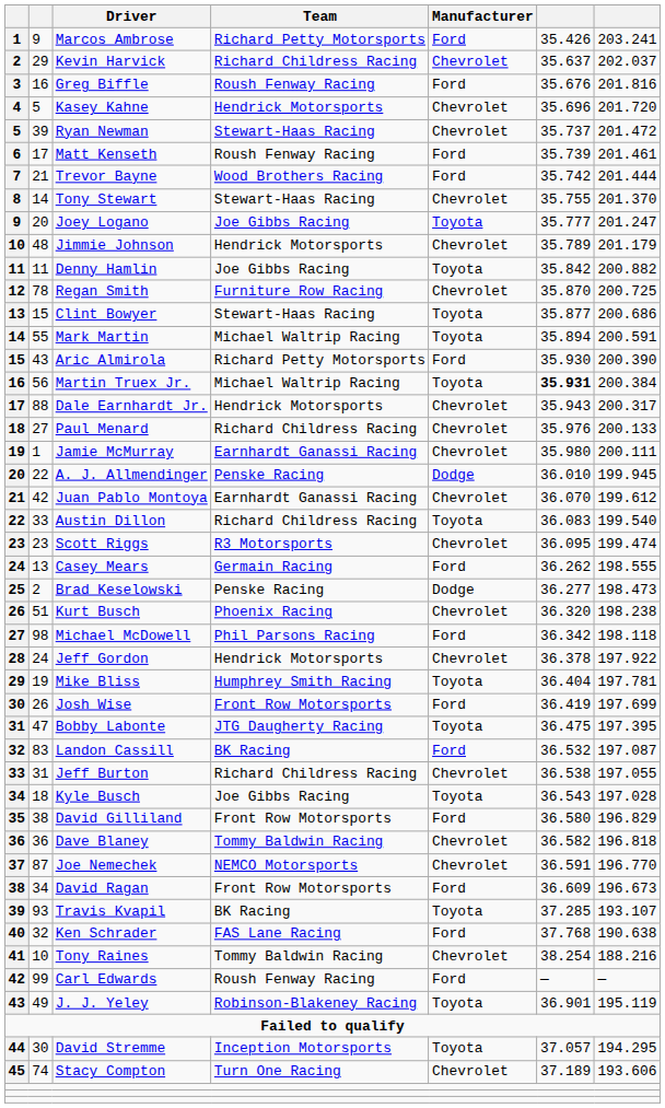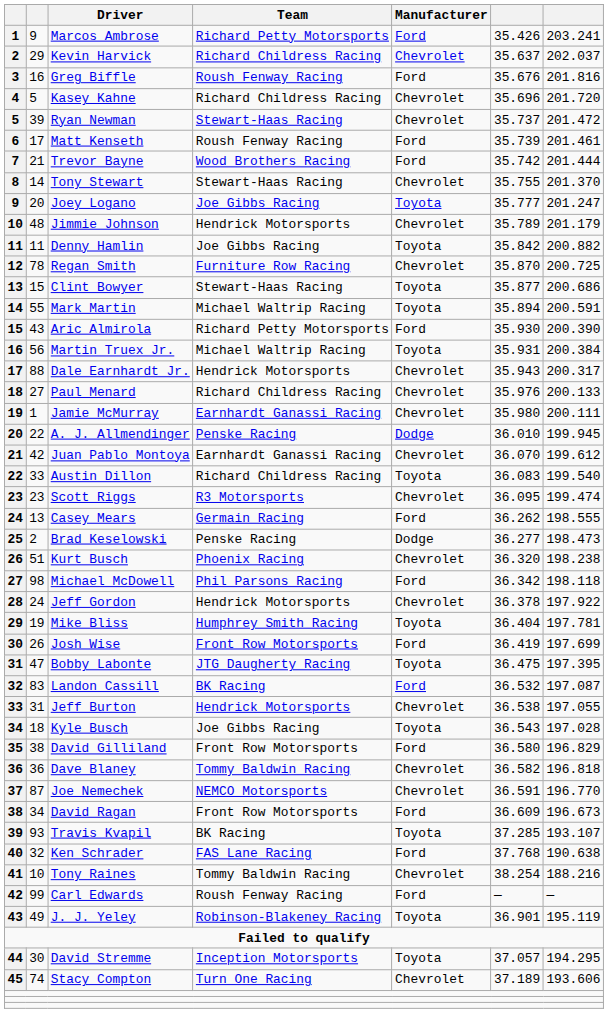 <table class="wikitable">
 <tr>
 </tr>
 <tr>
 <th scope="col"></th>
 <th scope="col"></th>
 <th scope="col">Driver</th>
 <th scope="col">Team</th>
 <th scope="col">Manufacturer</th>
 <th scope="col"></th>
 <th scope="col"></th>
 </tr>
 <tr>
 <th scope="row">1</th>
 <td>9</td>
 <td><a href='#'>Marcos Ambrose</a></td>
 <td><a href='#'>Richard Petty Motorsports</a></td>
 <td><a href='#'>Ford</a></td>
 <td>35.426</td>
 <td>203.241</td>
 </tr>
 <tr>
 <th scope="row">2</th>
 <td>29</td>
 <td><a href='#'>Kevin Harvick</a></td>
 <td><a href='#'>Richard Childress Racing</a></td>
 <td><a href='#'>Chevrolet</a></td>
 <td>35.637</td>
 <td>202.037</td>
 </tr>
 <tr>
 <th scope="row">3</th>
 <td>16</td>
 <td><a href='#'>Greg Biffle</a></td>
 <td><a href='#'>Roush Fenway Racing</a></td>
 <td>Ford</td>
 <td>35.676</td>
 <td>201.816</td>
 </tr>
 <tr>
 <th scope="row">4</th>
 <td>5</td>
 <td><a href='#'>Kasey Kahne</a></td>
-<td><a href='#'>Hendrick Motorsports</a></td>
+<td>Richard Childress Racing</td>
 <td>Chevrolet</td>
 <td>35.696</td>
 <td>201.720</td>
 </tr>
 <tr>
 <th scope="row">5</th>
 <td>39</td>
 <td><a href='#'>Ryan Newman</a></td>
 <td><a href='#'>Stewart-Haas Racing</a></td>
 <td>Chevrolet</td>
 <td>35.737</td>
 <td>201.472</td>
 </tr>
 <tr>
 <th scope="row">6</th>
 <td>17</td>
 <td><a href='#'>Matt Kenseth</a></td>
 <td>Roush Fenway Racing</td>
 <td>Ford</td>
 <td>35.739</td>
 <td>201.461</td>
 </tr>
 <tr>
 <th scope="row">7</th>
 <td>21</td>
 <td><a href='#'>Trevor Bayne</a></td>
 <td><a href='#'>Wood Brothers Racing</a></td>
 <td>Ford</td>
 <td>35.742</td>
 <td>201.444</td>
 </tr>
 <tr>
 <th scope="row">8</th>
 <td>14</td>
 <td><a href='#'>Tony Stewart</a></td>
 <td>Stewart-Haas Racing</td>
 <td>Chevrolet</td>
 <td>35.755</td>
 <td>201.370</td>
 </tr>
 <tr>
 <th scope="row">9</th>
 <td>20</td>
 <td><a href='#'>Joey Logano</a></td>
 <td><a href='#'>Joe Gibbs Racing</a></td>
 <td><a href='#'>Toyota</a></td>
 <td>35.777</td>
 <td>201.247</td>
 </tr>
 <tr>
 <th scope="row">10</th>
 <td>48</td>
 <td><a href='#'>Jimmie Johnson</a></td>
 <td>Hendrick Motorsports</td>
 <td>Chevrolet</td>
 <td>35.789</td>
 <td>201.179</td>
 </tr>
 <tr>
 <th scope="row">11</th>
 <td>11</td>
 <td><a href='#'>Denny Hamlin</a></td>
 <td>Joe Gibbs Racing</td>
 <td>Toyota</td>
 <td>35.842</td>
 <td>200.882</td>
 </tr>
 <tr>
 <th scope="row">12</th>
 <td>78</td>
 <td><a href='#'>Regan Smith</a></td>
 <td><a href='#'>Furniture Row Racing</a></td>
 <td>Chevrolet</td>
 <td>35.870</td>
 <td>200.725</td>
 </tr>
 <tr>
 <th scope="row">13</th>
 <td>15</td>
 <td><a href='#'>Clint Bowyer</a></td>
 <td>Stewart-Haas Racing</td>
 <td>Toyota</td>
 <td>35.877</td>
 <td>200.686</td>
 </tr>
 <tr>
 <th scope="row">14</th>
 <td>55</td>
 <td><a href='#'>Mark Martin</a></td>
 <td>Michael Waltrip Racing</td>
 <td>Toyota</td>
 <td>35.894</td>
 <td>200.591</td>
 </tr>
 <tr>
 <th scope="row">15</th>
 <td>43</td>
 <td><a href='#'>Aric Almirola</a></td>
 <td>Richard Petty Motorsports</td>
 <td>Ford</td>
 <td>35.930</td>
 <td>200.390</td>
 </tr>
 <tr>
 <th scope="row">16</th>
 <td>56</td>
 <td><a href='#'>Martin Truex Jr.</a></td>
 <td>Michael Waltrip Racing</td>
 <td>Toyota</td>
-<td><strong>35.931</strong></td>
+<td>35.931</td>
 <td>200.384</td>
 </tr>
 <tr>
 <th scope="row">17</th>
 <td>88</td>
 <td><a href='#'>Dale Earnhardt Jr.</a></td>
 <td>Hendrick Motorsports</td>
 <td>Chevrolet</td>
 <td>35.943</td>
 <td>200.317</td>
 </tr>
 <tr>
 <th scope="row">18</th>
 <td>27</td>
 <td><a href='#'>Paul Menard</a></td>
 <td>Richard Childress Racing</td>
 <td>Chevrolet</td>
 <td>35.976</td>
 <td>200.133</td>
 </tr>
 <tr>
 <th scope="row">19</th>
 <td>1</td>
 <td><a href='#'>Jamie McMurray</a></td>
 <td><a href='#'>Earnhardt Ganassi Racing</a></td>
 <td>Chevrolet</td>
 <td>35.980</td>
 <td>200.111</td>
 </tr>
 <tr>
 <th scope="row">20</th>
 <td>22</td>
 <td><a href='#'>A. J. Allmendinger</a></td>
 <td><a href='#'>Penske Racing</a></td>
 <td><a href='#'>Dodge</a></td>
 <td>36.010</td>
 <td>199.945</td>
 </tr>
 <tr>
 <th scope="row">21</th>
 <td>42</td>
 <td><a href='#'>Juan Pablo Montoya</a></td>
 <td>Earnhardt Ganassi Racing</td>
 <td>Chevrolet</td>
 <td>36.070</td>
 <td>199.612</td>
 </tr>
 <tr>
 <th scope="row">22</th>
 <td>33</td>
 <td><a href='#'>Austin Dillon</a></td>
 <td>Richard Childress Racing</td>
 <td>Toyota</td>
 <td>36.083</td>
 <td>199.540</td>
 </tr>
 <tr>
 <th scope="row">23</th>
 <td>23</td>
 <td><a href='#'>Scott Riggs</a></td>
 <td><a href='#'>R3 Motorsports</a></td>
 <td>Chevrolet</td>
 <td>36.095</td>
 <td>199.474</td>
 </tr>
 <tr>
 <th scope="row">24</th>
 <td>13</td>
 <td><a href='#'>Casey Mears</a></td>
 <td><a href='#'>Germain Racing</a></td>
 <td>Ford</td>
 <td>36.262</td>
 <td>198.555</td>
 </tr>
 <tr>
 <th scope="row">25</th>
 <td>2</td>
 <td><a href='#'>Brad Keselowski</a></td>
 <td>Penske Racing</td>
 <td>Dodge</td>
 <td>36.277</td>
 <td>198.473</td>
 </tr>
 <tr>
 <th scope="row">26</th>
 <td>51</td>
 <td><a href='#'>Kurt Busch</a></td>
 <td><a href='#'>Phoenix Racing</a></td>
 <td>Chevrolet</td>
 <td>36.320</td>
 <td>198.238</td>
 </tr>
 <tr>
 <th scope="row">27</th>
 <td>98</td>
 <td><a href='#'>Michael McDowell</a></td>
 <td><a href='#'>Phil Parsons Racing</a></td>
 <td>Ford</td>
 <td>36.342</td>
 <td>198.118</td>
 </tr>
 <tr>
 <th scope="row">28</th>
 <td>24</td>
 <td><a href='#'>Jeff Gordon</a></td>
 <td>Hendrick Motorsports</td>
 <td>Chevrolet</td>
 <td>36.378</td>
 <td>197.922</td>
 </tr>
 <tr>
 <th scope="row">29</th>
 <td>19</td>
 <td><a href='#'>Mike Bliss</a></td>
 <td><a href='#'>Humphrey Smith Racing</a></td>
 <td>Toyota</td>
 <td>36.404</td>
 <td>197.781</td>
 </tr>
 <tr>
 <th scope="row">30</th>
 <td>26</td>
 <td><a href='#'>Josh Wise</a></td>
 <td><a href='#'>Front Row Motorsports</a></td>
 <td>Ford</td>
 <td>36.419</td>
 <td>197.699</td>
 </tr>
 <tr>
 <th scope="row">31</th>
 <td>47</td>
 <td><a href='#'>Bobby Labonte</a></td>
 <td><a href='#'>JTG Daugherty Racing</a></td>
 <td>Toyota</td>
 <td>36.475</td>
 <td>197.395</td>
 </tr>
 <tr>
 <th scope="row">32</th>
 <td>83</td>
 <td><a href='#'>Landon Cassill</a></td>
 <td><a href='#'>BK Racing</a></td>
 <td><a href='#'>Ford</a></td>
 <td>36.532</td>
 <td>197.087</td>
 </tr>
 <tr>
 <th scope="row">33</th>
 <td>31</td>
 <td><a href='#'>Jeff Burton</a></td>
-<td>Richard Childress Racing</td>
+<td><a href='#'>Hendrick Motorsports</a></td>
 <td>Chevrolet</td>
 <td>36.538</td>
 <td>197.055</td>
 </tr>
 <tr>
 <th scope="row">34</th>
 <td>18</td>
 <td><a href='#'>Kyle Busch</a></td>
 <td>Joe Gibbs Racing</td>
 <td>Toyota</td>
 <td>36.543</td>
 <td>197.028</td>
 </tr>
 <tr>
 <th scope="row">35</th>
 <td>38</td>
 <td><a href='#'>David Gilliland</a></td>
 <td>Front Row Motorsports</td>
 <td>Ford</td>
 <td>36.580</td>
 <td>196.829</td>
 </tr>
 <tr>
 <th scope="row">36</th>
 <td>36</td>
 <td><a href='#'>Dave Blaney</a></td>
 <td><a href='#'>Tommy Baldwin Racing</a></td>
 <td>Chevrolet</td>
 <td>36.582</td>
 <td>196.818</td>
 </tr>
 <tr>
 <th scope="row">37</th>
 <td>87</td>
 <td><a href='#'>Joe Nemechek</a></td>
 <td><a href='#'>NEMCO Motorsports</a></td>
 <td>Chevrolet</td>
 <td>36.591</td>
 <td>196.770</td>
 </tr>
 <tr>
 <th scope="row">38</th>
 <td>34</td>
 <td><a href='#'>David Ragan</a></td>
 <td>Front Row Motorsports</td>
 <td>Ford</td>
 <td>36.609</td>
 <td>196.673</td>
 </tr>
 <tr>
 <th scope="row">39</th>
 <td>93</td>
 <td><a href='#'>Travis Kvapil</a></td>
 <td>BK Racing</td>
 <td>Toyota</td>
 <td>37.285</td>
 <td>193.107</td>
 </tr>
 <tr>
 <th scope="row">40</th>
 <td>32</td>
 <td><a href='#'>Ken Schrader</a></td>
 <td><a href='#'>FAS Lane Racing</a></td>
 <td>Ford</td>
 <td>37.768</td>
 <td>190.638</td>
 </tr>
 <tr>
 <th scope="row">41</th>
 <td>10</td>
 <td><a href='#'>Tony Raines</a></td>
 <td>Tommy Baldwin Racing</td>
 <td>Chevrolet</td>
 <td>38.254</td>
 <td>188.216</td>
 </tr>
 <tr>
 <th scope="row">42</th>
 <td>99</td>
 <td><a href='#'>Carl Edwards</a></td>
 <td>Roush Fenway Racing</td>
 <td>Ford</td>
 <td>—</td>
 <td>—</td>
 </tr>
 <tr>
 <th scope="row">43</th>
 <td>49</td>
 <td><a href='#'>J. J. Yeley</a></td>
 <td><a href='#'>Robinson-Blakeney Racing</a></td>
 <td>Toyota</td>
 <td>36.901</td>
 <td>195.119</td>
 </tr>
 <tr>
 <td colspan="8" style="text-align:center;"><strong>Failed to qualify</strong></td>
 </tr>
 <tr>
 <th scope="row">44</th>
 <td>30</td>
 <td><a href='#'>David Stremme</a></td>
 <td><a href='#'>Inception Motorsports</a></td>
 <td>Toyota</td>
 <td>37.057</td>
 <td>194.295</td>
 </tr>
 <tr>
 <th scope="row">45</th>
 <td>74</td>
 <td><a href='#'>Stacy Compton</a></td>
 <td><a href='#'>Turn One Racing</a></td>
 <td>Chevrolet</td>
 <td>37.189</td>
 <td>193.606</td>
 </tr>
 <tr class="sortbottom">
 <td colspan="10"></td>
 </tr>
 <tr class="sortbottom">
 <td colspan="10"></td>
 </tr>
 <tr class="sortbottom">
 <td colspan="8"></td>
 </tr>
 </table>
